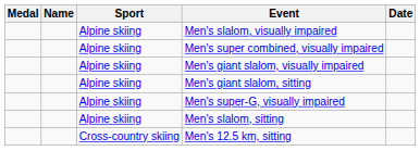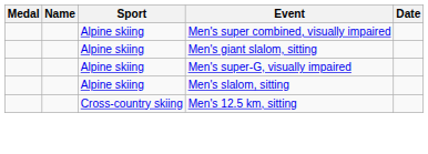 <table class="wikitable sortable" style="font-size:95%; float:left">
 <tr>
 <th>Medal</th>
 <th>Name</th>
 <th>Sport</th>
 <th>Event</th>
 <th>Date</th>
 </tr>
 <tr>
 <td></td>
 <td><br></td>
 <td><a href='#'>Alpine skiing</a></td>
-<td><a href='#'>Men's slalom, visually impaired</a></td>
-<td></td>
-</tr>
-<tr>
-<td></td>
-<td><br></td>
-<td><a href='#'>Alpine skiing</a></td>
 <td><a href='#'>Men's super combined, visually impaired</a></td>
-<td></td>
-</tr>
-<tr>
-<td></td>
-<td><br></td>
-<td><a href='#'>Alpine skiing</a></td>
-<td><a href='#'>Men's giant slalom, visually impaired</a></td>
 <td></td>
 </tr>
 <tr>
 <td></td>
 <td></td>
 <td><a href='#'>Alpine skiing</a></td>
 <td><a href='#'>Men's giant slalom, sitting</a></td>
 <td></td>
 </tr>
 <tr>
 <td></td>
 <td><br></td>
 <td><a href='#'>Alpine skiing</a></td>
 <td><a href='#'>Men's super-G, visually impaired</a></td>
 <td></td>
 </tr>
 <tr>
 <td></td>
 <td></td>
 <td><a href='#'>Alpine skiing</a></td>
 <td><a href='#'>Men's slalom, sitting</a></td>
 <td></td>
 </tr>
 <tr>
 <td></td>
 <td></td>
 <td><a href='#'>Cross-country skiing</a></td>
 <td><a href='#'>Men's 12.5 km, sitting</a></td>
 <td></td>
 </tr>
 </table>
